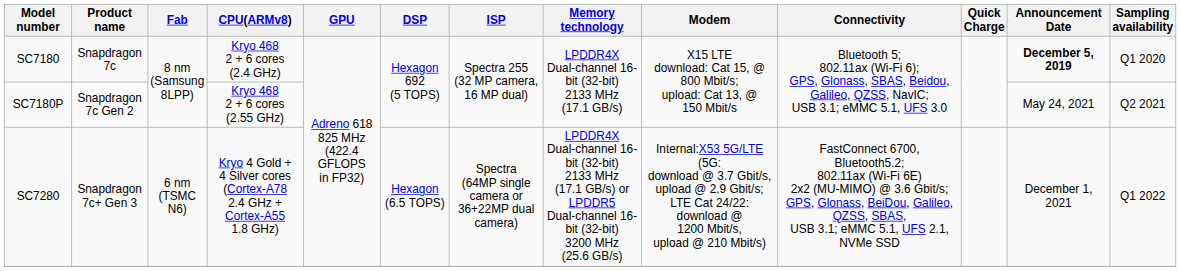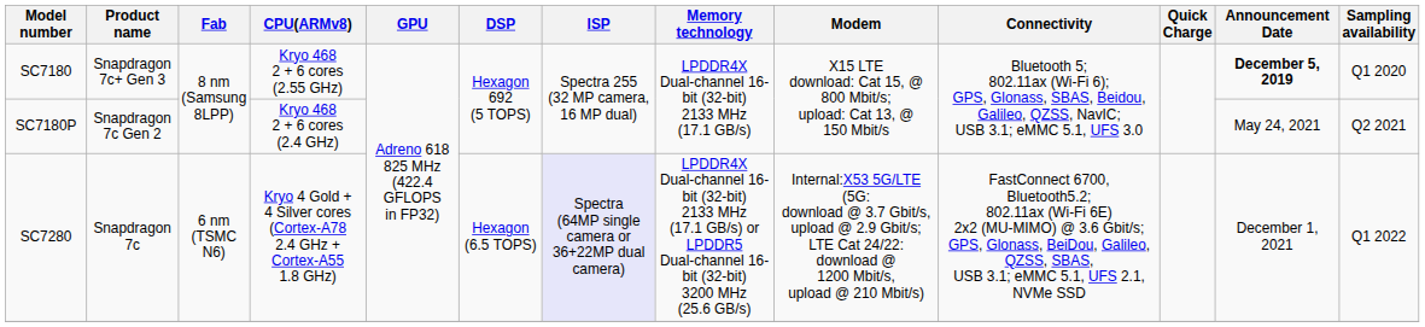 <table class="wikitable" style="width:100%; text-align:center">
 <tr>
 <th>Model number</th>
 <th>Product name</th>
 <th><a href='#'>Fab</a></th>
 <th><a href='#'>CPU</a>(<a href='#'>ARMv8</a>)</th>
 <th><a href='#'>GPU</a></th>
 <th><a href='#'>DSP</a></th>
 <th><a href='#'>ISP</a></th>
 <th><a href='#'>Memory<br>technology</a></th>
 <th>Modem</th>
 <th>Connectivity</th>
 <th>Quick<br>Charge</th>
 <th>Announcement Date</th>
 <th>Sampling<br>availability</th>
 </tr>
 <tr>
 <td>SC7180</td>
-<td>Snapdragon 7c</td>
+<td>Snapdragon<br>7c+ Gen 3</td>
 <td rowspan="2">8 nm<br>(Samsung<br>8LPP)</td>
-<td><a href='#'>Kryo 468</a><br>2 + 6 cores<br>(2.4 GHz)</td>
+<td><a href='#'>Kryo 468</a><br>2 + 6 cores<br>(2.55 GHz)</td>
 <td rowspan="3"><a href='#'>Adreno</a> 618 825 MHz<br>(422.4 GFLOPS<br>in FP32)</td>
 <td rowspan="2"><a href='#'>Hexagon</a> 692<br>(5 TOPS)</td>
 <td rowspan="2">Spectra 255<br>(32 MP camera, 16 MP dual)</td>
 <td rowspan="2"><a href='#'>LPDDR4X</a><br>Dual-channel 16-bit (32-bit)<br>2133 MHz<br>(17.1 GB/s)</td>
 <td rowspan="2">X15 LTE<br>download: Cat 15, @ 800 Mbit/s;<br>upload: Cat 13, @ 150 Mbit/s</td>
 <td rowspan="2">Bluetooth 5;<br>802.11ax (Wi-Fi 6);<br><a href='#'>GPS</a>, <a href='#'>Glonass</a>, <a href='#'>SBAS</a>, <a href='#'>Beidou</a>, <a href='#'>Galileo</a>, <a href='#'>QZSS</a>, NavIC;<br>USB 3.1; eMMC 5.1, <a href='#'>UFS</a> 3.0</td>
 <td rowspan="2"></td>
 <td><strong>December 5, 2019</strong></td>
 <td>Q1 2020</td>
 </tr>
 <tr>
 <td>SC7180P</td>
 <td>Snapdragon<br>7c Gen 2</td>
-<td><a href='#'>Kryo 468</a><br>2 + 6 cores<br>(2.55 GHz)</td>
+<td><a href='#'>Kryo 468</a><br>2 + 6 cores<br>(2.4 GHz)</td>
 <td>May 24, 2021</td>
 <td>Q2 2021</td>
 </tr>
 <tr>
 <td>SC7280</td>
-<td>Snapdragon<br>7c+ Gen 3</td>
+<td>Snapdragon 7c</td>
 <td>6 nm<br>(TSMC<br>N6)</td>
 <td><a href='#'>Kryo</a> 4 Gold +<br>4 Silver cores<br>(<a href='#'>Cortex-A78</a> 2.4 GHz +<br><a href='#'>Cortex-A55</a> 1.8 GHz)</td>
 <td><a href='#'>Hexagon</a><br>(6.5 TOPS)</td>
-<td>Spectra<br>(64MP single camera or<br>36+22MP dual camera)</td>
+<td style="background: lavender;">Spectra<br>(64MP single camera or<br>36+22MP dual camera)</td>
 <td><a href='#'>LPDDR4X</a><br>Dual-channel 16-bit (32-bit)<br>2133 MHz (17.1 GB/s) or<br><a href='#'>LPDDR5</a><br>Dual-channel 16-bit (32-bit)<br>3200 MHz (25.6 GB/s)</td>
 <td>Internal:<a href='#'>X53 5G/LTE</a> (5G:<br>download @ 3.7 Gbit/s,<br>upload @ 2.9 Gbit/s;<br>LTE Cat 24/22:<br>download @ 1200 Mbit/s,<br>upload @ 210 Mbit/s)</td>
 <td>FastConnect 6700,<br>Bluetooth5.2;<br>802.11ax (Wi-Fi 6E)<br>2x2 (MU-MIMO) @ 3.6 Gbit/s; <br><a href='#'>GPS</a>, <a href='#'>Glonass</a>, <a href='#'>BeiDou</a>, <a href='#'>Galileo</a>, <a href='#'>QZSS</a>, <a href='#'>SBAS</a>, <br>USB 3.1; eMMC 5.1, <a href='#'>UFS</a> 2.1, NVMe SSD</td>
 <td></td>
 <td>December 1, 2021</td>
 <td>Q1 2022</td>
 </tr>
 <tr>
 </tr>
 </table>
